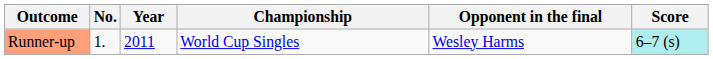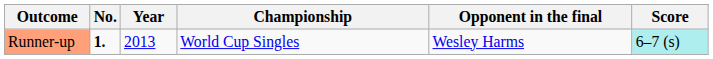 <table class="sortable wikitable">
 <tr>
 <th width="80">Outcome</th>
 <th width="20">No.</th>
 <th width="50">Year</th>
 <th style="width:250px;">Championship</th>
 <th style="width:200px;">Opponent in the final</th>
 <th width="70">Score</th>
 </tr>
 <tr>
 <td style="background:#ffa07a;">Runner-up</td>
-<td>1.</td>
-<td><a href='#'>2011</a></td>
+<td><strong>1.</strong></td>
+<td><a href='#'>2013</a></td>
 <td><a href='#'>World Cup Singles</a></td>
 <td> <a href='#'>Wesley Harms</a></td>
 <td style="background: paleturquoise;">6–7 (s)</td>
 </tr>
 </table>
